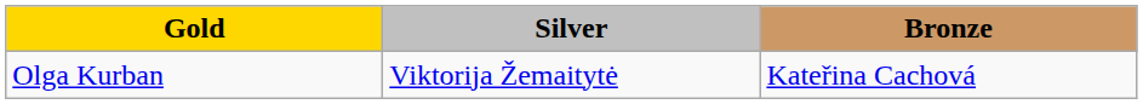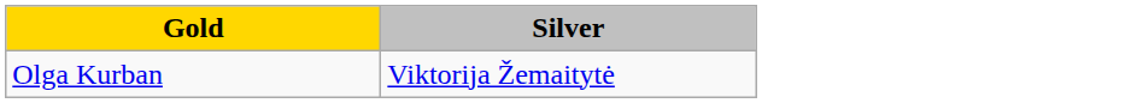 <table class="wikitable" style="text-align:left">
 <tr align="center">
 <td width=200 bgcolor=gold><strong>Gold</strong></td>
 <td width=200 bgcolor=silver><strong>Silver</strong></td>
-<td width=200 bgcolor=CC9966><strong>Bronze</strong></td>
 </tr>
 <tr>
 <td><a href='#'>Olga Kurban</a><br><em></em></td>
 <td><a href='#'>Viktorija Žemaitytė</a><br><em></em></td>
-<td><a href='#'>Kateřina Cachová</a><br><em></em></td>
 </tr>
 </table>
